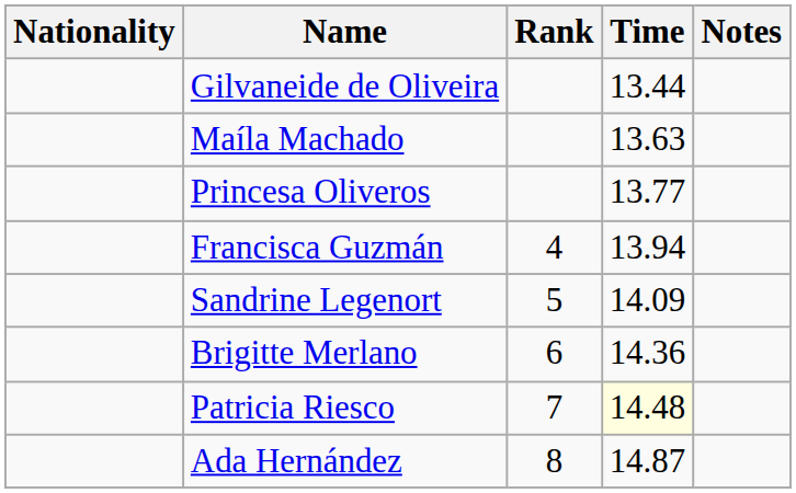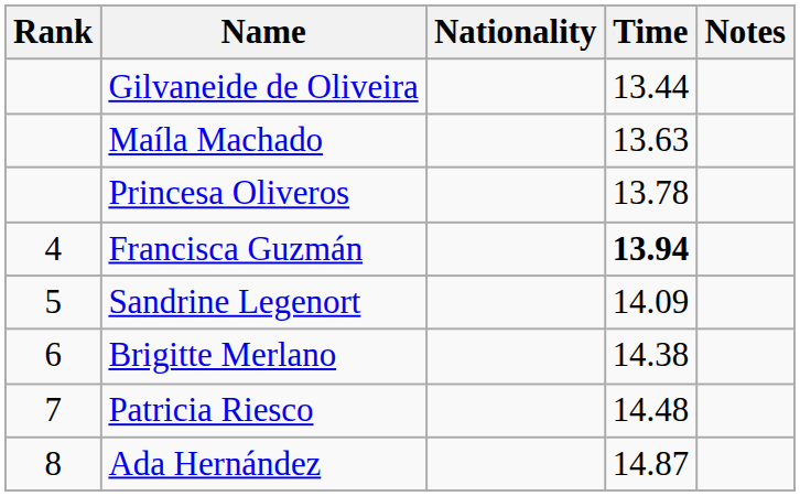 <table class="wikitable sortable" style="text-align:center">
 <tr>
+<th>Rank</th>
+<th>Name</th>
 <th>Nationality</th>
-<th>Name</th>
-<th>Rank</th>
 <th>Time</th>
 <th>Notes</th>
 </tr>
 <tr>
+<td></td>
+<td align=left><a href='#'>Gilvaneide de Oliveira</a></td>
 <td align=left></td>
-<td align=left><a href='#'>Gilvaneide de Oliveira</a></td>
-<td></td>
 <td>13.44</td>
 <td></td>
 </tr>
 <tr>
+<td></td>
+<td align=left><a href='#'>Maíla Machado</a></td>
 <td align=left></td>
-<td align=left><a href='#'>Maíla Machado</a></td>
-<td></td>
 <td>13.63</td>
 <td></td>
 </tr>
 <tr>
+<td></td>
+<td align=left><a href='#'>Princesa Oliveros</a></td>
 <td align=left></td>
-<td align=left><a href='#'>Princesa Oliveros</a></td>
-<td></td>
-<td>13.77</td>
+<td>13.78</td>
 <td></td>
 </tr>
 <tr>
+<td>4</td>
+<td align=left><a href='#'>Francisca Guzmán</a></td>
 <td align=left></td>
-<td align=left><a href='#'>Francisca Guzmán</a></td>
-<td>4</td>
-<td>13.94</td>
+<td><strong>13.94</strong></td>
 <td></td>
 </tr>
 <tr>
+<td>5</td>
+<td align=left><a href='#'>Sandrine Legenort</a></td>
 <td align=left></td>
-<td align=left><a href='#'>Sandrine Legenort</a></td>
-<td>5</td>
 <td>14.09</td>
 <td></td>
 </tr>
 <tr>
+<td>6</td>
+<td align=left><a href='#'>Brigitte Merlano</a></td>
 <td align=left></td>
-<td align=left><a href='#'>Brigitte Merlano</a></td>
-<td>6</td>
-<td>14.36</td>
+<td>14.38</td>
 <td></td>
 </tr>
 <tr>
+<td>7</td>
+<td align=left><a href='#'>Patricia Riesco</a></td>
 <td align=left></td>
-<td align=left><a href='#'>Patricia Riesco</a></td>
-<td>7</td>
-<td style="background: lightyellow;">14.48</td>
+<td>14.48</td>
 <td></td>
 </tr>
 <tr>
+<td>8</td>
+<td align=left><a href='#'>Ada Hernández</a></td>
 <td align=left></td>
-<td align=left><a href='#'>Ada Hernández</a></td>
-<td>8</td>
 <td>14.87</td>
 <td></td>
 </tr>
 </table>
